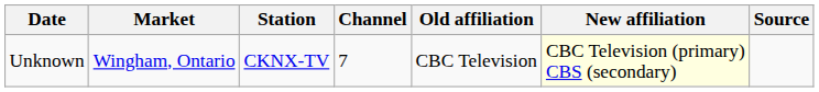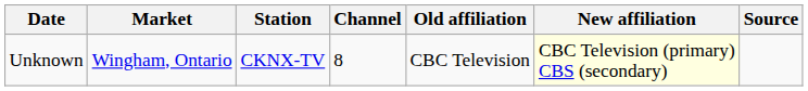 <table class="wikitable">
 <tr>
 <th>Date</th>
 <th>Market</th>
 <th>Station</th>
 <th>Channel</th>
 <th>Old affiliation</th>
 <th>New affiliation</th>
 <th>Source</th>
 </tr>
 <tr>
 <td>Unknown</td>
 <td><a href='#'>Wingham, Ontario</a></td>
 <td><a href='#'>CKNX-TV</a></td>
-<td>7</td>
+<td>8</td>
 <td>CBC Television</td>
 <td style="background: lightyellow;">CBC Television (primary) <br> <a href='#'>CBS</a> (secondary)</td>
 <td></td>
 </tr>
 </table>
